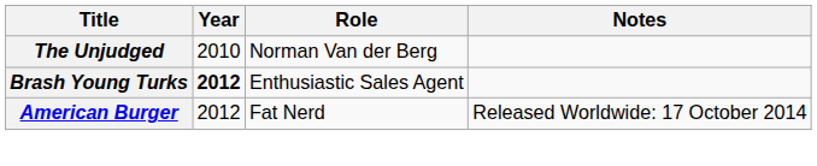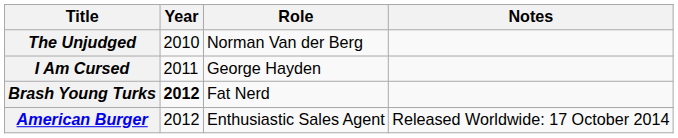 <table class="wikitable sortable plainrowheaders">
 <tr>
 <th scope="col">Title</th>
 <th scope="col">Year</th>
 <th scope="col">Role</th>
 <th scope="col" class="unsortable">Notes</th>
 </tr>
 <tr>
 <th scope="row"><em>The Unjudged</em></th>
 <td>2010</td>
 <td>Norman Van der Berg</td>
 <td></td>
 </tr>
 <tr>
+<th scope="row"><em>I Am Cursed</em></th>
+<td>2011</td>
+<td>George Hayden</td>
+<td></td>
+</tr>
+<tr>
 <th scope="row"><em>Brash Young Turks</em></th>
 <td><strong>2012</strong></td>
-<td>Enthusiastic Sales Agent</td>
+<td>Fat Nerd</td>
 <td></td>
 </tr>
 <tr>
 <th scope="row"><em><a href='#'>American Burger</a></em></th>
 <td>2012</td>
-<td>Fat Nerd</td>
+<td>Enthusiastic Sales Agent</td>
 <td>Released Worldwide: 17 October 2014</td>
 </tr>
 </table>
